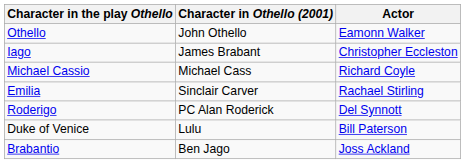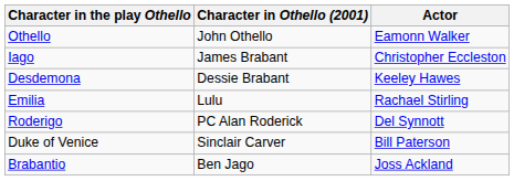 <table class="wikitable">
 <tr>
 <th>Character in the play <em>Othello</em></th>
 <th>Character in <em>Othello (2001)</em></th>
 <th>Actor</th>
 </tr>
 <tr>
 <td><a href='#'>Othello</a></td>
 <td>John Othello</td>
 <td><a href='#'>Eamonn Walker</a></td>
 </tr>
 <tr>
 <td><a href='#'>Iago</a></td>
 <td>James Brabant</td>
 <td><a href='#'>Christopher Eccleston</a></td>
 </tr>
 <tr>
-<td><a href='#'>Michael Cassio</a></td>
-<td>Michael Cass</td>
-<td><a href='#'>Richard Coyle</a></td>
+<td><a href='#'>Desdemona</a></td>
+<td>Dessie Brabant</td>
+<td><a href='#'>Keeley Hawes</a></td>
 </tr>
 <tr>
 <td><a href='#'>Emilia</a></td>
-<td>Sinclair Carver</td>
+<td>Lulu</td>
 <td><a href='#'>Rachael Stirling</a></td>
 </tr>
 <tr>
 <td><a href='#'>Roderigo</a></td>
 <td>PC Alan Roderick</td>
 <td><a href='#'>Del Synnott</a></td>
 </tr>
 <tr>
 <td>Duke of Venice</td>
-<td>Lulu</td>
+<td>Sinclair Carver</td>
 <td><a href='#'>Bill Paterson</a></td>
 </tr>
 <tr>
 <td><a href='#'>Brabantio</a></td>
 <td>Ben Jago</td>
 <td><a href='#'>Joss Ackland</a></td>
 </tr>
 </table>
